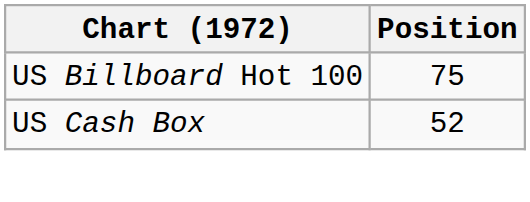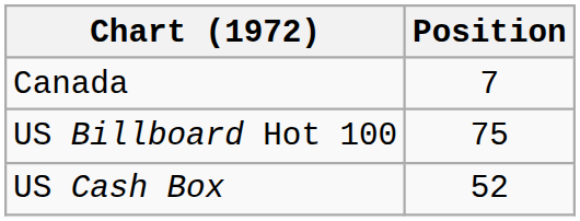 <table class="wikitable sortable">
 <tr>
 <th align="left">Chart (1972)</th>
 <th style="text-align:center;">Position</th>
+</tr>
+<tr>
+<td>Canada</td>
+<td style="text-align:center;">7</td>
 </tr>
 <tr>
 <td>US <em>Billboard</em> Hot 100</td>
 <td style="text-align:center;">75</td>
 </tr>
 <tr>
 <td>US <em>Cash Box</em></td>
 <td style="text-align:center;">52</td>
 </tr>
 </table>
